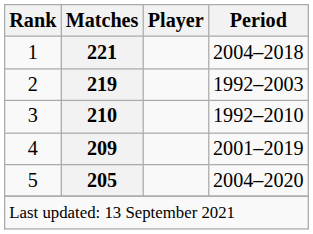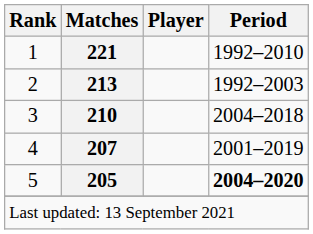 <table class="wikitable plainrowheaders sortable">
 <tr>
 <th scope=col>Rank</th>
 <th scope=col>Matches</th>
 <th scope=col>Player</th>
 <th scope=col>Period</th>
 </tr>
 <tr>
 <td style="text-align:center">1</td>
 <th scope=row style=text-align:center;>221</th>
 <td></td>
-<td>2004–2018</td>
+<td>1992–2010</td>
 </tr>
 <tr>
 <td style="text-align:center">2</td>
-<th scope=row style=text-align:center;>219</th>
+<th scope=row style=text-align:center;>213</th>
 <td></td>
 <td>1992–2003</td>
 </tr>
 <tr>
 <td style="text-align:center">3</td>
 <th scope=row style=text-align:center;>210</th>
 <td></td>
-<td>1992–2010</td>
+<td>2004–2018</td>
 </tr>
 <tr>
 <td style="text-align:center">4</td>
-<th scope=row style=text-align:center;>209</th>
+<th scope=row style=text-align:center;>207</th>
 <td></td>
 <td>2001–2019</td>
 </tr>
 <tr>
 <td style="text-align:center">5</td>
 <th scope=row style=text-align:center;>205</th>
 <td></td>
-<td>2004–2020</td>
+<td><strong>2004–2020</strong></td>
 </tr>
 <tr>
 </tr>
 <tr class=sortbottom>
 <td colspan=4><small>Last updated: 13 September 2021</small></td>
 </tr>
 </table>
